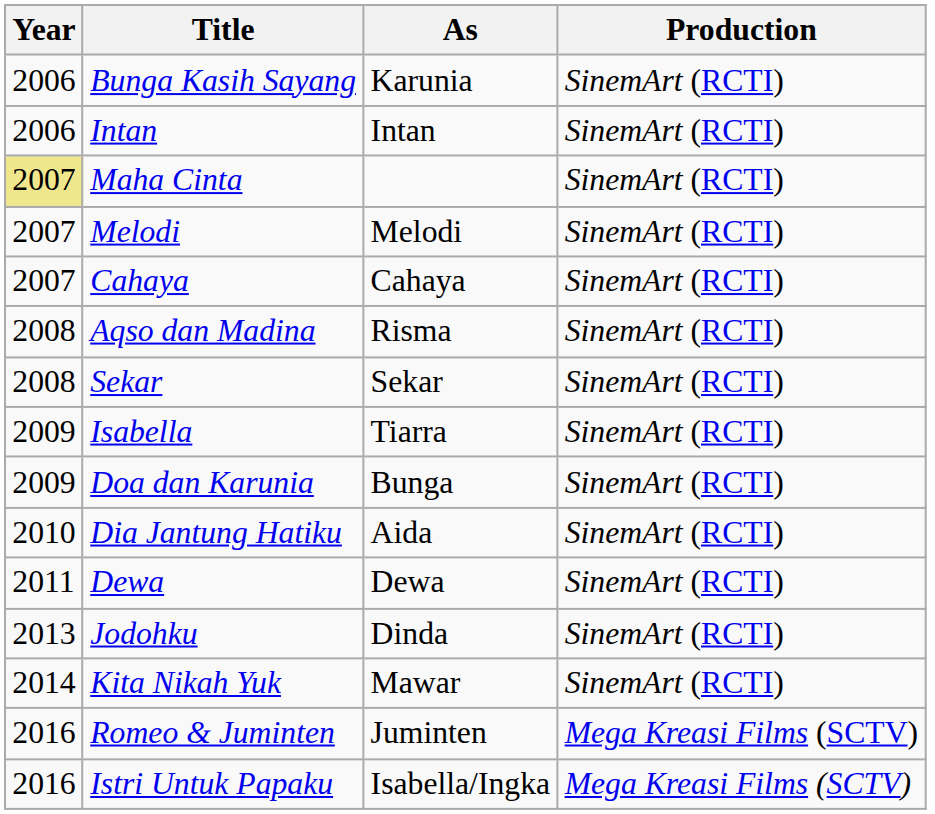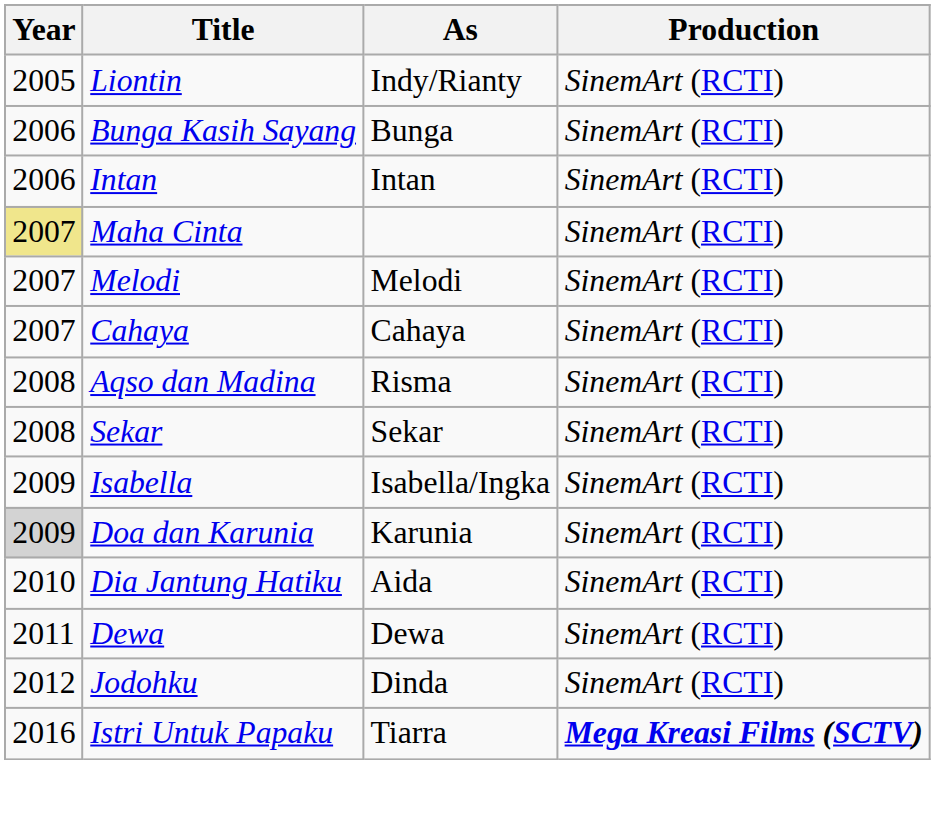 <table class="wikitable sortable">
 <tr>
 <th>Year</th>
 <th>Title</th>
 <th>As</th>
 <th>Production</th>
 </tr>
 <tr>
+<td>2005</td>
+<td><em><a href='#'>Liontin</a></em></td>
+<td>Indy/Rianty</td>
+<td><em>SinemArt</em> (<a href='#'>RCTI</a>)</td>
+</tr>
+<tr>
 <td>2006</td>
 <td><em><a href='#'>Bunga Kasih Sayang</a></em></td>
-<td>Karunia</td>
+<td>Bunga</td>
 <td><em>SinemArt</em> (<a href='#'>RCTI</a>)</td>
 </tr>
 <tr>
 <td>2006</td>
 <td><em><a href='#'>Intan</a></em></td>
 <td>Intan</td>
 <td><em>SinemArt</em> (<a href='#'>RCTI</a>)</td>
 </tr>
 <tr>
 <td style="background: khaki;">2007</td>
 <td><em><a href='#'>Maha Cinta</a></em></td>
 <td></td>
 <td><em>SinemArt</em> (<a href='#'>RCTI</a>)</td>
 </tr>
 <tr>
 <td>2007</td>
 <td><em><a href='#'>Melodi</a></em></td>
 <td>Melodi</td>
 <td><em>SinemArt</em> (<a href='#'>RCTI</a>)</td>
 </tr>
 <tr>
 <td>2007</td>
 <td><em><a href='#'>Cahaya</a></em></td>
 <td>Cahaya</td>
 <td><em>SinemArt</em> (<a href='#'>RCTI</a>)</td>
 </tr>
 <tr>
 <td>2008</td>
 <td><em><a href='#'>Aqso dan Madina</a></em></td>
 <td>Risma</td>
 <td><em>SinemArt</em> (<a href='#'>RCTI</a>)</td>
 </tr>
 <tr>
 <td>2008</td>
 <td><em><a href='#'>Sekar</a></em></td>
 <td>Sekar</td>
 <td><em>SinemArt</em> (<a href='#'>RCTI</a>)</td>
 </tr>
 <tr>
 <td>2009</td>
 <td><em><a href='#'>Isabella</a></em></td>
-<td>Tiarra</td>
+<td>Isabella/Ingka</td>
 <td><em>SinemArt</em> (<a href='#'>RCTI</a>)</td>
 </tr>
 <tr>
-<td>2009</td>
+<td style="background: lightgrey;">2009</td>
 <td><em><a href='#'>Doa dan Karunia</a></em></td>
-<td>Bunga</td>
+<td>Karunia</td>
 <td><em>SinemArt</em> (<a href='#'>RCTI</a>)</td>
 </tr>
 <tr>
 <td>2010</td>
 <td><em><a href='#'>Dia Jantung Hatiku</a></em></td>
 <td>Aida</td>
 <td><em>SinemArt</em> (<a href='#'>RCTI</a>)</td>
 </tr>
 <tr>
 <td>2011</td>
 <td><em><a href='#'>Dewa</a></em></td>
 <td>Dewa</td>
 <td><em>SinemArt</em> (<a href='#'>RCTI</a>)</td>
 </tr>
 <tr>
-<td>2013</td>
+<td>2012</td>
 <td><em><a href='#'>Jodohku</a></em></td>
 <td>Dinda</td>
 <td><em>SinemArt</em> (<a href='#'>RCTI</a>)</td>
 </tr>
 <tr>
-<td>2014</td>
-<td><em><a href='#'>Kita Nikah Yuk</a></em></td>
-<td>Mawar</td>
-<td><em>SinemArt</em> (<a href='#'>RCTI</a>)</td>
-</tr>
-<tr>
-<td>2016</td>
-<td><em><a href='#'>Romeo & Juminten</a></em></td>
-<td>Juminten</td>
-<td><em><a href='#'>Mega Kreasi Films</a></em> (<a href='#'>SCTV</a>)</td>
-</tr>
-<tr>
 <td>2016</td>
 <td><em><a href='#'>Istri Untuk Papaku</a></em></td>
-<td>Isabella/Ingka</td>
-<td><em><a href='#'>Mega Kreasi Films</a> (<a href='#'>SCTV</a>)</em></td>
+<td>Tiarra</td>
+<td><strong><em><a href='#'>Mega Kreasi Films</a> (<a href='#'>SCTV</a>)</em></strong></td>
 </tr>
 </table>
